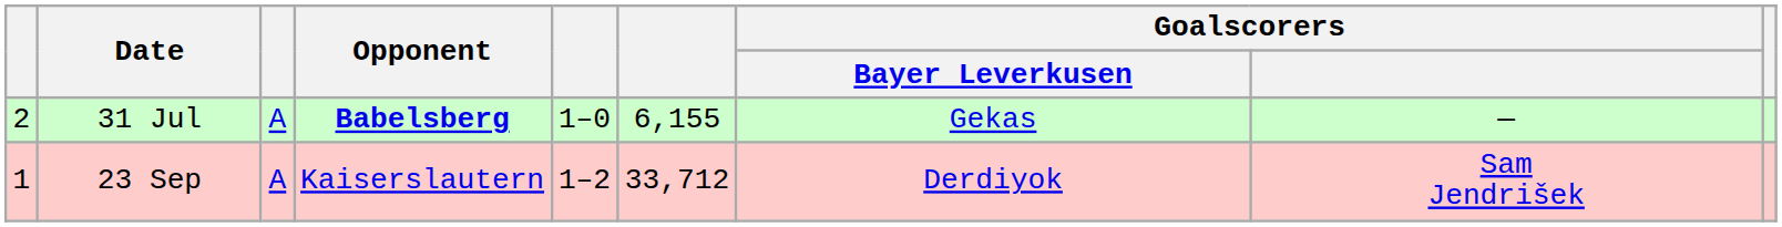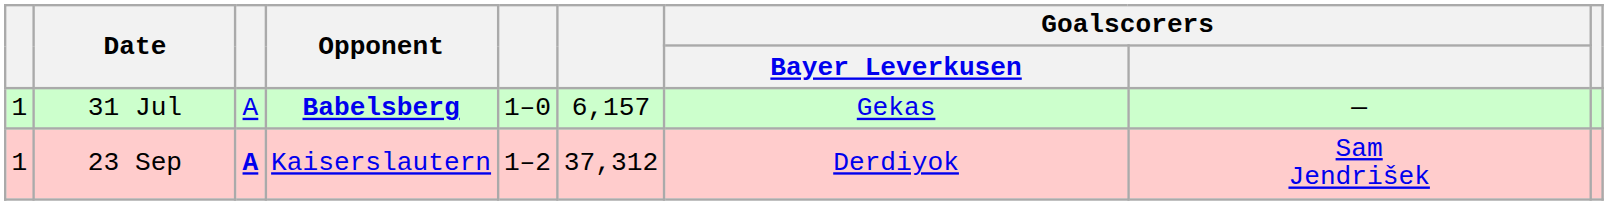 <table class="wikitable" Style="text-align: center;font-size:85%">
 <tr>
 <th rowspan="2"></th>
 <th rowspan="2" style="width:80px">Date</th>
 <th rowspan="2"></th>
 <th rowspan="2">Opponent</th>
 <th rowspan="2"><br></th>
 <th rowspan="2"></th>
 <th colspan="2">Goalscorers</th>
 <th rowspan="2"></th>
 </tr>
 <tr>
 <th style="width:190px"><a href='#'>Bayer Leverkusen</a></th>
 <th style="width:190px"></th>
 </tr>
 <tr style="background:#cfc">
-<td>2</td>
+<td>1</td>
 <td>31 Jul</td>
 <td><a href='#'>A</a></td>
 <td><strong><a href='#'>Babelsberg</a></strong></td>
 <td>1–0</td>
-<td>6,155</td>
+<td>6,157</td>
 <td><a href='#'>Gekas</a> </td>
 <td>—</td>
 <td></td>
 </tr>
 <tr style="background:#fcc">
 <td>1</td>
 <td>23 Sep</td>
-<td><a href='#'>A</a></td>
+<td><strong><a href='#'>A</a></strong></td>
 <td><a href='#'>Kaiserslautern</a></td>
 <td>1–2</td>
-<td>33,712</td>
+<td>37,312</td>
 <td><a href='#'>Derdiyok</a> </td>
 <td><a href='#'>Sam</a> <br><a href='#'>Jendrišek</a> </td>
 <td></td>
 </tr>
 </table>
